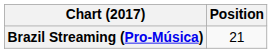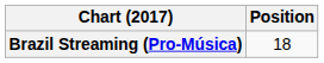 <table class="wikitable plainrowheaders" style="text-align:center">
 <tr>
 <th scope="col">Chart (2017)</th>
 <th scope="col">Position</th>
 </tr>
 <tr>
 <th scope="row">Brazil Streaming (<a href='#'>Pro-Música</a>)</th>
-<td>21</td>
+<td>18</td>
 </tr>
 </table>
